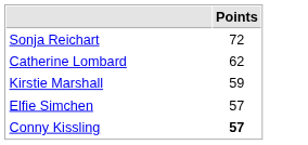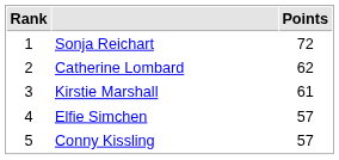 <table cellspacing="1" cellpadding="3" style="border:1px solid #AAAAAA;font-size:86%">
 <tr bgcolor="#E4E4E4">
+<th style="border-bottom:1px solid #AAAAAA" width=10>Rank</th>
 <th style="border-bottom:1px solid #AAAAAA" width=200></th>
 <th style="border-bottom:1px solid #AAAAAA" width=20>Points</th>
 </tr>
 <tr>
+<td align="center">1</td>
 <td> <a href='#'>Sonja Reichart</a></td>
 <td align=center>72</td>
 </tr>
 <tr>
+<td align="center">2</td>
 <td> <a href='#'>Catherine Lombard</a></td>
 <td align=center>62</td>
 </tr>
 <tr>
+<td align="center">3</td>
 <td> <a href='#'>Kirstie Marshall</a></td>
-<td align=center>59</td>
+<td align=center>61</td>
 </tr>
 <tr>
+<td align="center">4</td>
 <td> <a href='#'>Elfie Simchen</a></td>
 <td align=center>57</td>
 </tr>
 <tr>
+<td align="center">5</td>
 <td> <a href='#'>Conny Kissling</a></td>
-<td align=center><strong>57</strong></td>
+<td align=center>57</td>
 </tr>
 </table>
